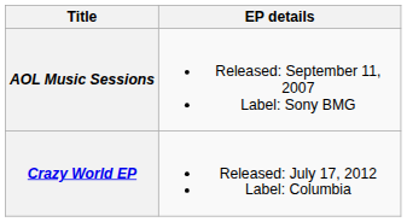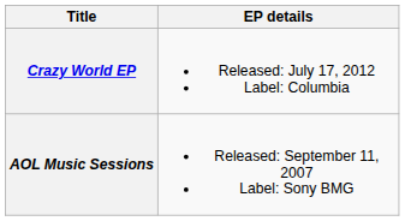 <table class="wikitable plainrowheaders" style="text-align:center;">
 <tr>
 <th scope="col" style="width:10em;">Title</th>
 <th scope="col" style="width:16em;">EP details</th>
 </tr>
 <tr>
+<th scope="row"><em><a href='#'>Crazy World EP</a></em></th>
+<td><br><ul><li>Released: July 17, 2012</li><li>Label: Columbia</li></ul></td>
+</tr>
+<tr>
 <th scope="row"><em>AOL Music Sessions</em></th>
 <td><br><ul><li>Released: September 11, 2007</li><li>Label: Sony BMG</li></ul></td>
 </tr>
-<tr>
-<th scope="row"><em><a href='#'>Crazy World EP</a></em></th>
-<td><br><ul><li>Released: July 17, 2012</li><li>Label: Columbia</li></ul></td>
-</tr>
 </table>
